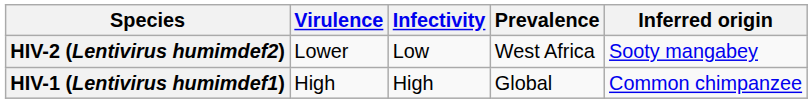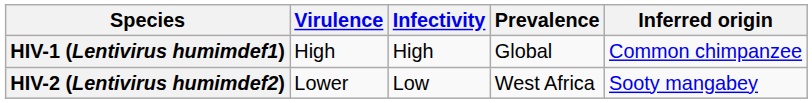 <table class="wikitable" style="float:center; font-size:85%; margin-left:15px;">
 <tr>
 <th>Species</th>
 <th><a href='#'>Virulence</a></th>
 <th><a href='#'>Infectivity</a></th>
 <th>Prevalence</th>
 <th>Inferred origin</th>
 </tr>
 <tr>
+<th>HIV-1 (<em>Lentivirus humimdef1</em>)</th>
+<td>High</td>
+<td>High</td>
+<td>Global</td>
+<td><a href='#'>Common chimpanzee</a></td>
+</tr>
+<tr>
 <th>HIV-2 (<em>Lentivirus humimdef2</em>)</th>
 <td>Lower</td>
 <td>Low</td>
 <td>West Africa</td>
 <td><a href='#'>Sooty mangabey</a></td>
 </tr>
-<tr>
-<th>HIV-1 (<em>Lentivirus humimdef1</em>)</th>
-<td>High</td>
-<td>High</td>
-<td>Global</td>
-<td><a href='#'>Common chimpanzee</a></td>
-</tr>
 </table>
